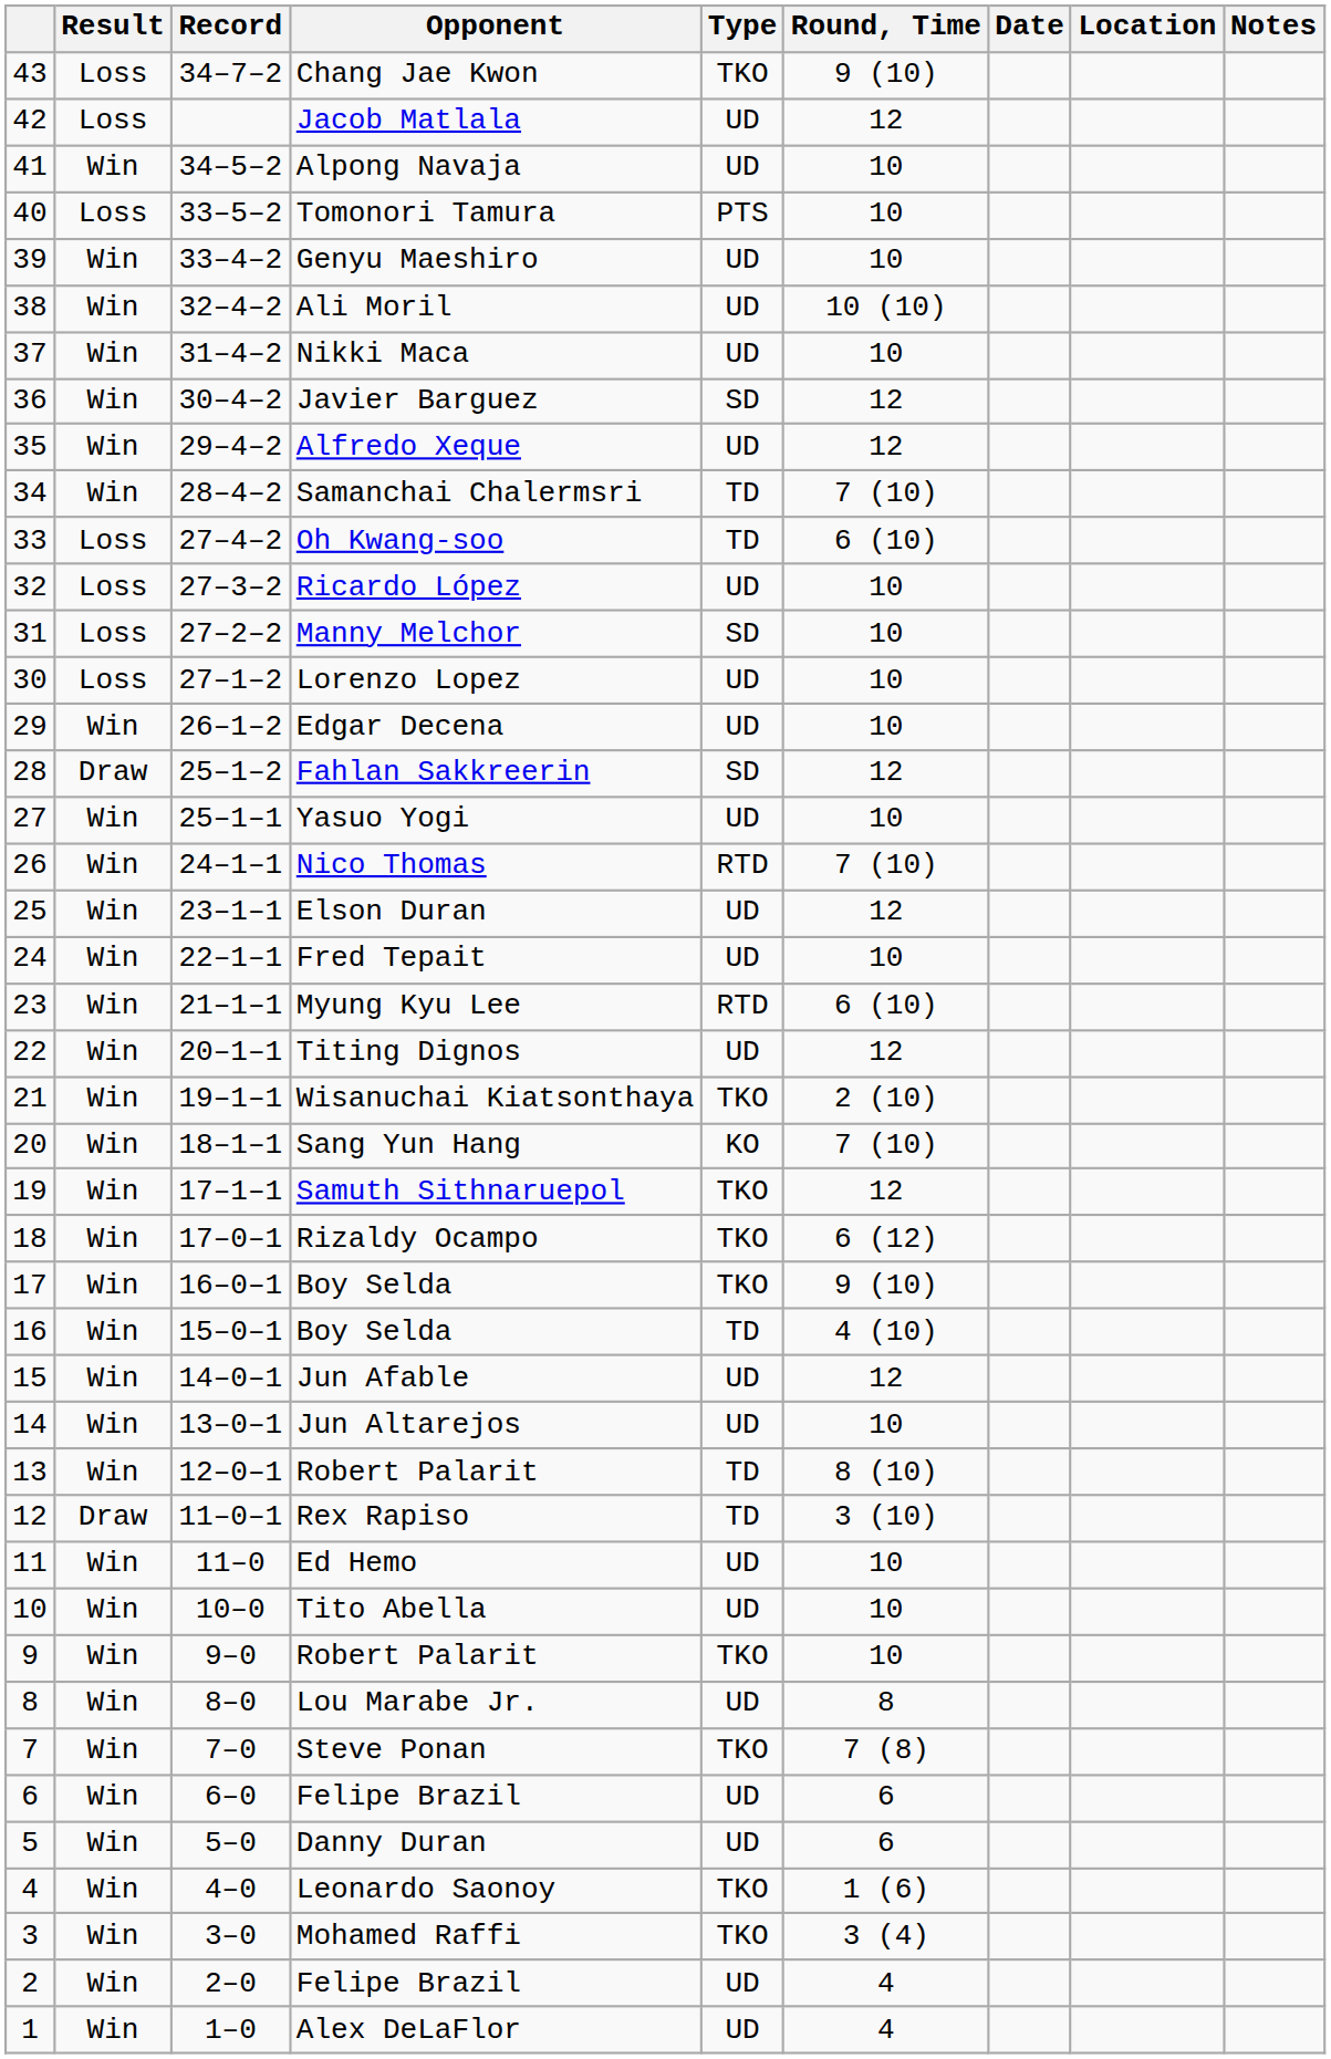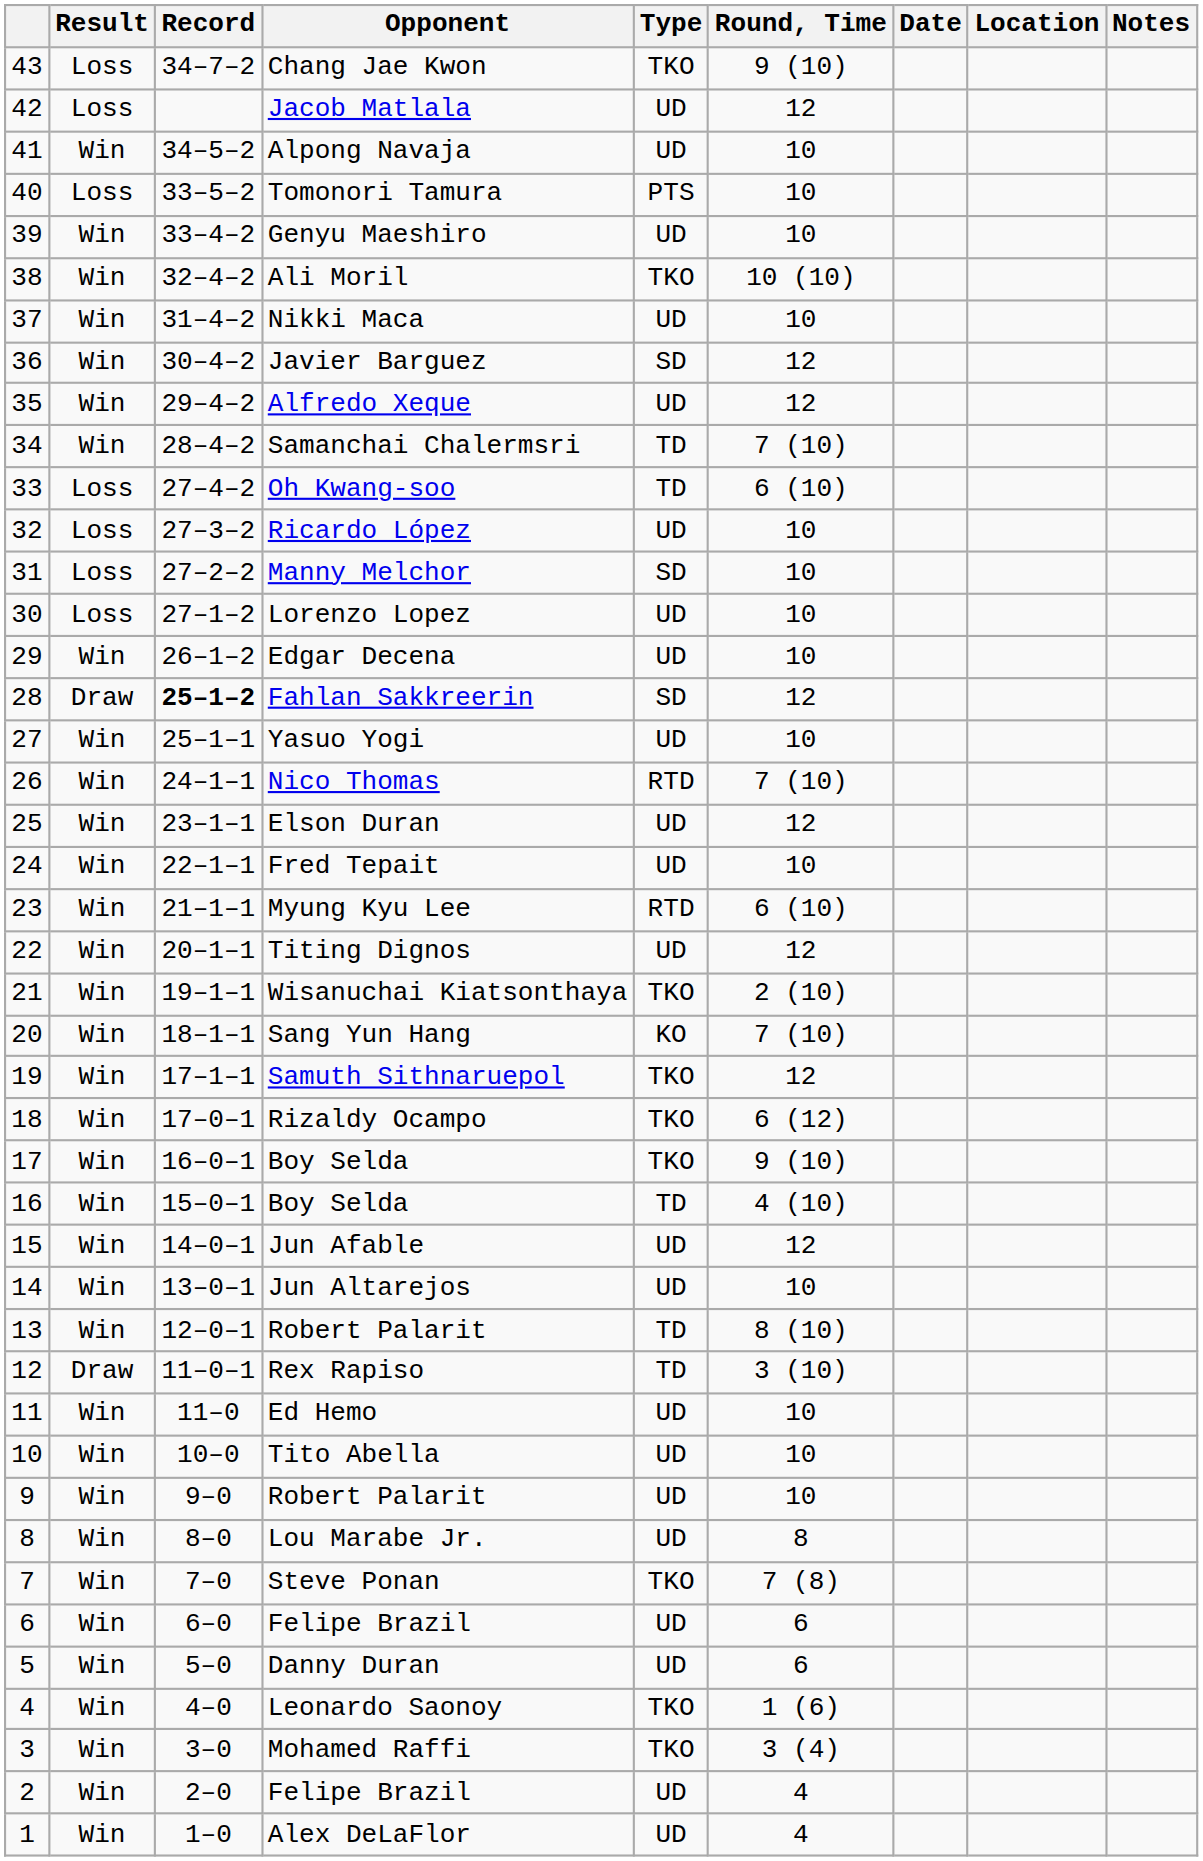 <table class="wikitable" style="text-align:center; font-size:95%">
 <tr>
 <th></th>
 <th>Result</th>
 <th>Record</th>
 <th>Opponent</th>
 <th>Type</th>
 <th>Round, Time</th>
 <th>Date</th>
 <th>Location</th>
 <th>Notes</th>
 </tr>
 <tr>
 <td>43</td>
 <td>Loss</td>
 <td>34–7–2</td>
 <td align=left>Chang Jae Kwon</td>
 <td>TKO</td>
 <td>9 (10)</td>
 <td align=left></td>
 <td align=left></td>
 <td></td>
 </tr>
 <tr>
 <td>42</td>
 <td>Loss</td>
 <td></td>
 <td align=left><a href='#'>Jacob Matlala</a></td>
 <td>UD</td>
 <td>12</td>
 <td align=left></td>
 <td align=left></td>
 <td align=left></td>
 </tr>
 <tr>
 <td>41</td>
 <td>Win</td>
 <td>34–5–2</td>
 <td align=left>Alpong Navaja</td>
 <td>UD</td>
 <td>10</td>
 <td align=left></td>
 <td align=left></td>
 <td></td>
 </tr>
 <tr>
 <td>40</td>
 <td>Loss</td>
 <td>33–5–2</td>
 <td align=left>Tomonori Tamura</td>
 <td>PTS</td>
 <td>10</td>
 <td align=left></td>
 <td align=left></td>
 <td></td>
 </tr>
 <tr>
 <td>39</td>
 <td>Win</td>
 <td>33–4–2</td>
 <td align=left>Genyu Maeshiro</td>
 <td>UD</td>
 <td>10</td>
 <td align=left></td>
 <td align=left></td>
 <td></td>
 </tr>
 <tr>
 <td>38</td>
 <td>Win</td>
 <td>32–4–2</td>
 <td align=left>Ali Moril</td>
-<td>UD</td>
+<td>TKO</td>
 <td>10 (10) </td>
 <td align=left></td>
 <td align=left></td>
 <td></td>
 </tr>
 <tr>
 <td>37</td>
 <td>Win</td>
 <td>31–4–2</td>
 <td align=left>Nikki Maca</td>
 <td>UD</td>
 <td>10</td>
 <td align=left></td>
 <td align=left></td>
 <td></td>
 </tr>
 <tr>
 <td>36</td>
 <td>Win</td>
 <td>30–4–2</td>
 <td align=left>Javier Barguez</td>
 <td>SD</td>
 <td>12</td>
 <td align=left></td>
 <td align=left></td>
 <td></td>
 </tr>
 <tr>
 <td>35</td>
 <td>Win</td>
 <td>29–4–2</td>
 <td align=left><a href='#'>Alfredo Xeque</a></td>
 <td>UD</td>
 <td>12</td>
 <td align=left></td>
 <td align=left></td>
 <td></td>
 </tr>
 <tr>
 <td>34</td>
 <td>Win</td>
 <td>28–4–2</td>
 <td align=left>Samanchai Chalermsri</td>
 <td>TD</td>
 <td>7 (10)</td>
 <td align=left></td>
 <td align=left></td>
 <td align=left></td>
 </tr>
 <tr>
 <td>33</td>
 <td>Loss</td>
 <td>27–4–2</td>
 <td align=left><a href='#'>Oh Kwang-soo</a></td>
 <td>TD</td>
 <td>6 (10) </td>
 <td align=left></td>
 <td align=left></td>
 <td></td>
 </tr>
 <tr>
 <td>32</td>
 <td>Loss</td>
 <td>27–3–2</td>
 <td align=left><a href='#'>Ricardo López</a></td>
 <td>UD</td>
 <td>10</td>
 <td align=left></td>
 <td align=left></td>
 <td align=left></td>
 </tr>
 <tr>
 <td>31</td>
 <td>Loss</td>
 <td>27–2–2</td>
 <td align=left><a href='#'>Manny Melchor</a></td>
 <td>SD</td>
 <td>10</td>
 <td align=left></td>
 <td align=left></td>
 <td></td>
 </tr>
 <tr>
 <td>30</td>
 <td>Loss</td>
 <td>27–1–2</td>
 <td align=left>Lorenzo Lopez</td>
 <td>UD</td>
 <td>10</td>
 <td align=left></td>
 <td align=left></td>
 <td></td>
 </tr>
 <tr>
 <td>29</td>
 <td>Win</td>
 <td>26–1–2</td>
 <td align=left>Edgar Decena</td>
 <td>UD</td>
 <td>10</td>
 <td align=left></td>
 <td align=left></td>
 <td></td>
 </tr>
 <tr>
 <td>28</td>
 <td>Draw</td>
-<td>25–1–2</td>
+<td><strong>25–1–2</strong></td>
 <td align=left><a href='#'>Fahlan Sakkreerin</a></td>
 <td>SD</td>
 <td>12</td>
 <td align=left></td>
 <td align=left></td>
 <td align=left></td>
 </tr>
 <tr>
 <td>27</td>
 <td>Win</td>
 <td>25–1–1</td>
 <td align=left>Yasuo Yogi</td>
 <td>UD</td>
 <td>10</td>
 <td align=left></td>
 <td align=left></td>
 <td></td>
 </tr>
 <tr>
 <td>26</td>
 <td>Win</td>
 <td>24–1–1</td>
 <td align=left><a href='#'>Nico Thomas</a></td>
 <td>RTD</td>
 <td>7 (10) </td>
 <td align=left></td>
 <td align=left></td>
 <td></td>
 </tr>
 <tr>
 <td>25</td>
 <td>Win</td>
 <td>23–1–1</td>
 <td align=left>Elson Duran</td>
 <td>UD</td>
 <td>12</td>
 <td align=left></td>
 <td align=left></td>
 <td align=left></td>
 </tr>
 <tr>
 <td>24</td>
 <td>Win</td>
 <td>22–1–1</td>
 <td align=left>Fred Tepait</td>
 <td>UD</td>
 <td>10</td>
 <td align=left></td>
 <td align=left></td>
 <td></td>
 </tr>
 <tr>
 <td>23</td>
 <td>Win</td>
 <td>21–1–1</td>
 <td align=left>Myung Kyu Lee</td>
 <td>RTD</td>
 <td>6 (10) </td>
 <td align=left></td>
 <td align=left></td>
 <td></td>
 </tr>
 <tr>
 <td>22</td>
 <td>Win</td>
 <td>20–1–1</td>
 <td align=left>Titing Dignos</td>
 <td>UD</td>
 <td>12</td>
 <td align=left></td>
 <td align=left></td>
 <td align=left></td>
 </tr>
 <tr>
 <td>21</td>
 <td>Win</td>
 <td>19–1–1</td>
 <td align=left>Wisanuchai Kiatsonthaya</td>
 <td>TKO</td>
 <td>2 (10)</td>
 <td align=left></td>
 <td align=left></td>
 <td></td>
 </tr>
 <tr>
 <td>20</td>
 <td>Win</td>
 <td>18–1–1</td>
 <td align=left>Sang Yun Hang</td>
 <td>KO</td>
 <td>7 (10)</td>
 <td align=left></td>
 <td align=left></td>
 <td></td>
 </tr>
 <tr>
 <td>19</td>
 <td>Win</td>
 <td>17–1–1</td>
 <td align=left><a href='#'>Samuth Sithnaruepol</a></td>
 <td>TKO</td>
 <td>12</td>
 <td align=left></td>
 <td align=left></td>
 <td align=left></td>
 </tr>
 <tr>
 <td>18</td>
 <td>Win</td>
 <td>17–0–1</td>
 <td align=left>Rizaldy Ocampo</td>
 <td>TKO</td>
 <td>6 (12) </td>
 <td align=left></td>
 <td align=left></td>
 <td align=left></td>
 </tr>
 <tr>
 <td>17</td>
 <td>Win</td>
 <td>16–0–1</td>
 <td align=left>Boy Selda</td>
 <td>TKO</td>
 <td>9 (10) </td>
 <td align=left></td>
 <td align=left></td>
 <td></td>
 </tr>
 <tr>
 <td>16</td>
 <td>Win</td>
 <td>15–0–1</td>
 <td align=left>Boy Selda</td>
 <td>TD</td>
 <td>4 (10)</td>
 <td align=left></td>
 <td align=left></td>
 <td></td>
 </tr>
 <tr>
 <td>15</td>
 <td>Win</td>
 <td>14–0–1</td>
 <td align=left>Jun Afable</td>
 <td>UD</td>
 <td>12</td>
 <td align=left></td>
 <td align=left></td>
 <td align=left></td>
 </tr>
 <tr>
 <td>14</td>
 <td>Win</td>
 <td>13–0–1</td>
 <td align=left>Jun Altarejos</td>
 <td>UD</td>
 <td>10</td>
 <td align=left></td>
 <td align=left></td>
 <td></td>
 </tr>
 <tr>
 <td>13</td>
 <td>Win</td>
 <td>12–0–1</td>
 <td align=left>Robert Palarit</td>
 <td>TD</td>
 <td>8 (10)</td>
 <td align=left></td>
 <td align=left></td>
 <td></td>
 </tr>
 <tr>
 <td>12</td>
 <td>Draw</td>
 <td>11–0–1</td>
 <td align=left>Rex Rapiso</td>
 <td>TD</td>
 <td>3 (10)</td>
 <td align=left></td>
 <td align=left></td>
 <td></td>
 </tr>
 <tr>
 <td>11</td>
 <td>Win</td>
 <td>11–0</td>
 <td align=left>Ed Hemo</td>
 <td>UD</td>
 <td>10</td>
 <td align=left></td>
 <td align=left></td>
 <td></td>
 </tr>
 <tr>
 <td>10</td>
 <td>Win</td>
 <td>10–0</td>
 <td align=left>Tito Abella</td>
 <td>UD</td>
 <td>10</td>
 <td align=left></td>
 <td align=left></td>
 <td></td>
 </tr>
 <tr>
 <td>9</td>
 <td>Win</td>
 <td>9–0</td>
 <td align=left>Robert Palarit</td>
-<td>TKO</td>
+<td>UD</td>
 <td>10</td>
 <td align=left></td>
 <td align=left></td>
 <td></td>
 </tr>
 <tr>
 <td>8</td>
 <td>Win</td>
 <td>8–0</td>
 <td align=left>Lou Marabe Jr.</td>
 <td>UD</td>
 <td>8</td>
 <td align=left></td>
 <td align=left></td>
 <td></td>
 </tr>
 <tr>
 <td>7</td>
 <td>Win</td>
 <td>7–0</td>
 <td align=left>Steve Ponan</td>
 <td>TKO</td>
 <td>7 (8)</td>
 <td align=left></td>
 <td align=left></td>
 <td></td>
 </tr>
 <tr>
 <td>6</td>
 <td>Win</td>
 <td>6–0</td>
 <td align=left>Felipe Brazil</td>
 <td>UD</td>
 <td>6</td>
 <td align=left></td>
 <td align=left></td>
 <td></td>
 </tr>
 <tr>
 <td>5</td>
 <td>Win</td>
 <td>5–0</td>
 <td align=left>Danny Duran</td>
 <td>UD</td>
 <td>6</td>
 <td align=left></td>
 <td align=left></td>
 <td></td>
 </tr>
 <tr>
 <td>4</td>
 <td>Win</td>
 <td>4–0</td>
 <td align=left>Leonardo Saonoy</td>
 <td>TKO</td>
 <td>1 (6)</td>
 <td align=left></td>
 <td align=left></td>
 <td></td>
 </tr>
 <tr>
 <td>3</td>
 <td>Win</td>
 <td>3–0</td>
 <td align=left>Mohamed Raffi</td>
 <td>TKO</td>
 <td>3 (4)</td>
 <td align=left></td>
 <td align=left></td>
 <td></td>
 </tr>
 <tr>
 <td>2</td>
 <td>Win</td>
 <td>2–0</td>
 <td align=left>Felipe Brazil</td>
 <td>UD</td>
 <td>4</td>
 <td align=left></td>
 <td align=left></td>
 <td></td>
 </tr>
 <tr>
 <td>1</td>
 <td>Win</td>
 <td>1–0</td>
 <td align=left>Alex DeLaFlor</td>
 <td>UD</td>
 <td>4</td>
 <td align=left></td>
 <td align=left></td>
 <td align=left></td>
 </tr>
 </table>
